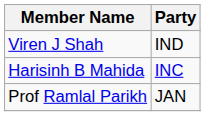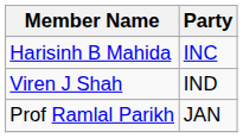 <table class="wikitable sortable">
 <tr>
 <th>Member Name</th>
 <th>Party</th>
 </tr>
 <tr>
 </tr>
 <tr>
+<td><a href='#'>Harisinh B Mahida</a></td>
+<td><a href='#'>INC</a></td>
+</tr>
+<tr>
 <td><a href='#'>Viren J Shah</a></td>
 <td>IND</td>
-</tr>
-<tr>
-<td><a href='#'>Harisinh B Mahida</a></td>
-<td><a href='#'>INC</a></td>
 </tr>
 <tr>
 <td>Prof <a href='#'>Ramlal Parikh</a></td>
 <td>JAN</td>
 </tr>
 <tr>
 </tr>
 <tr>
 </tr>
 </table>
